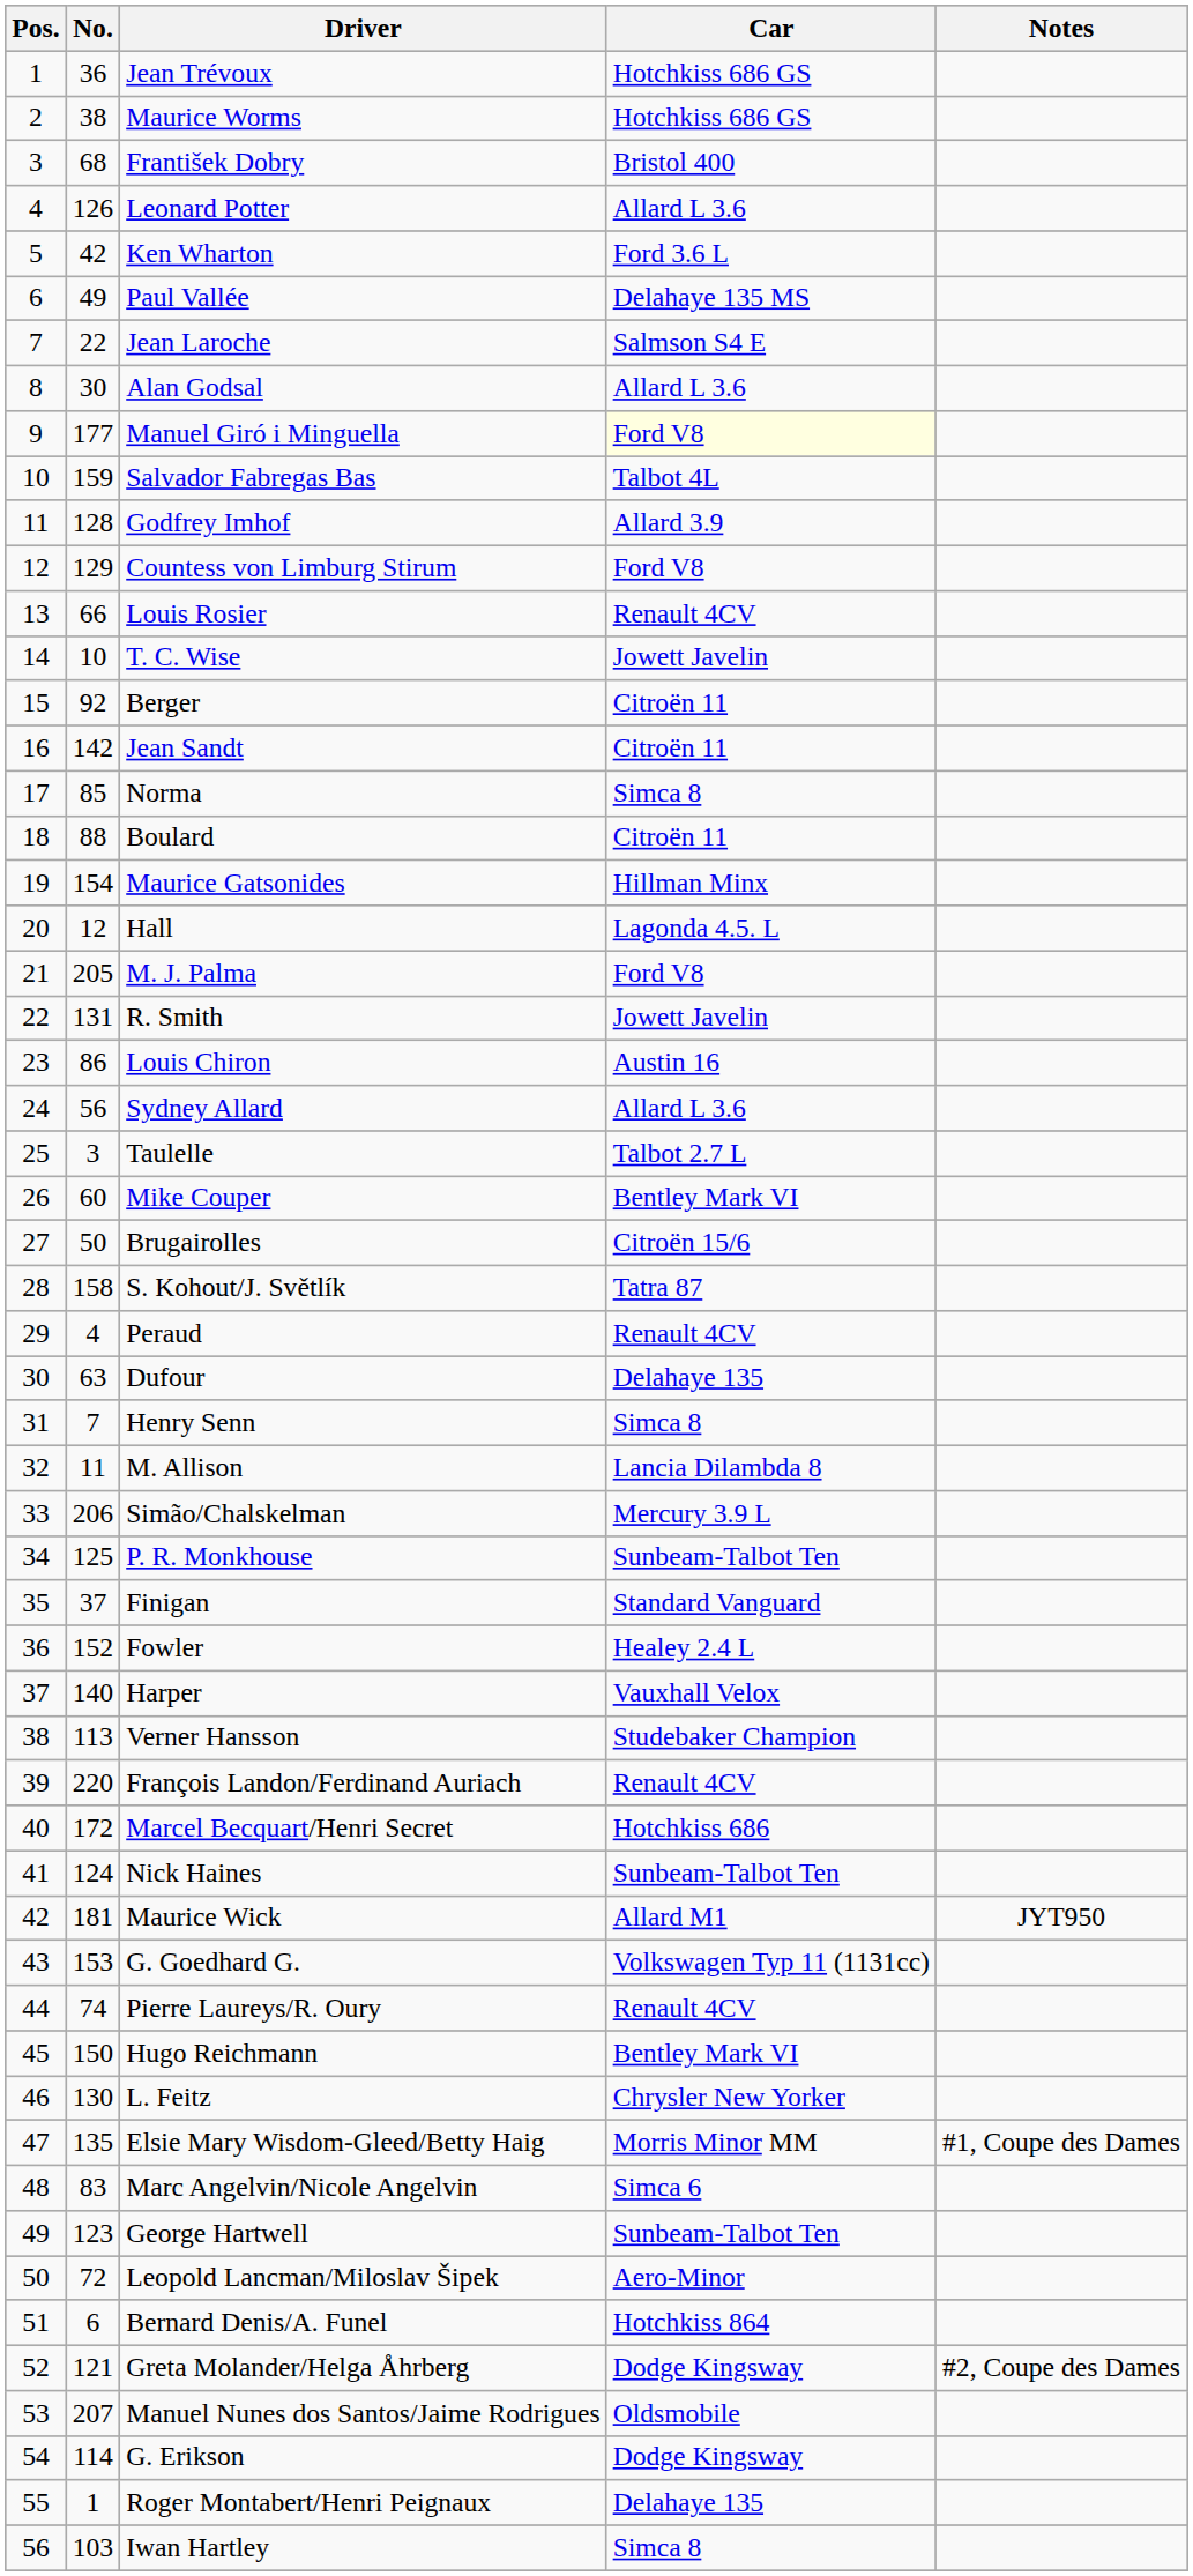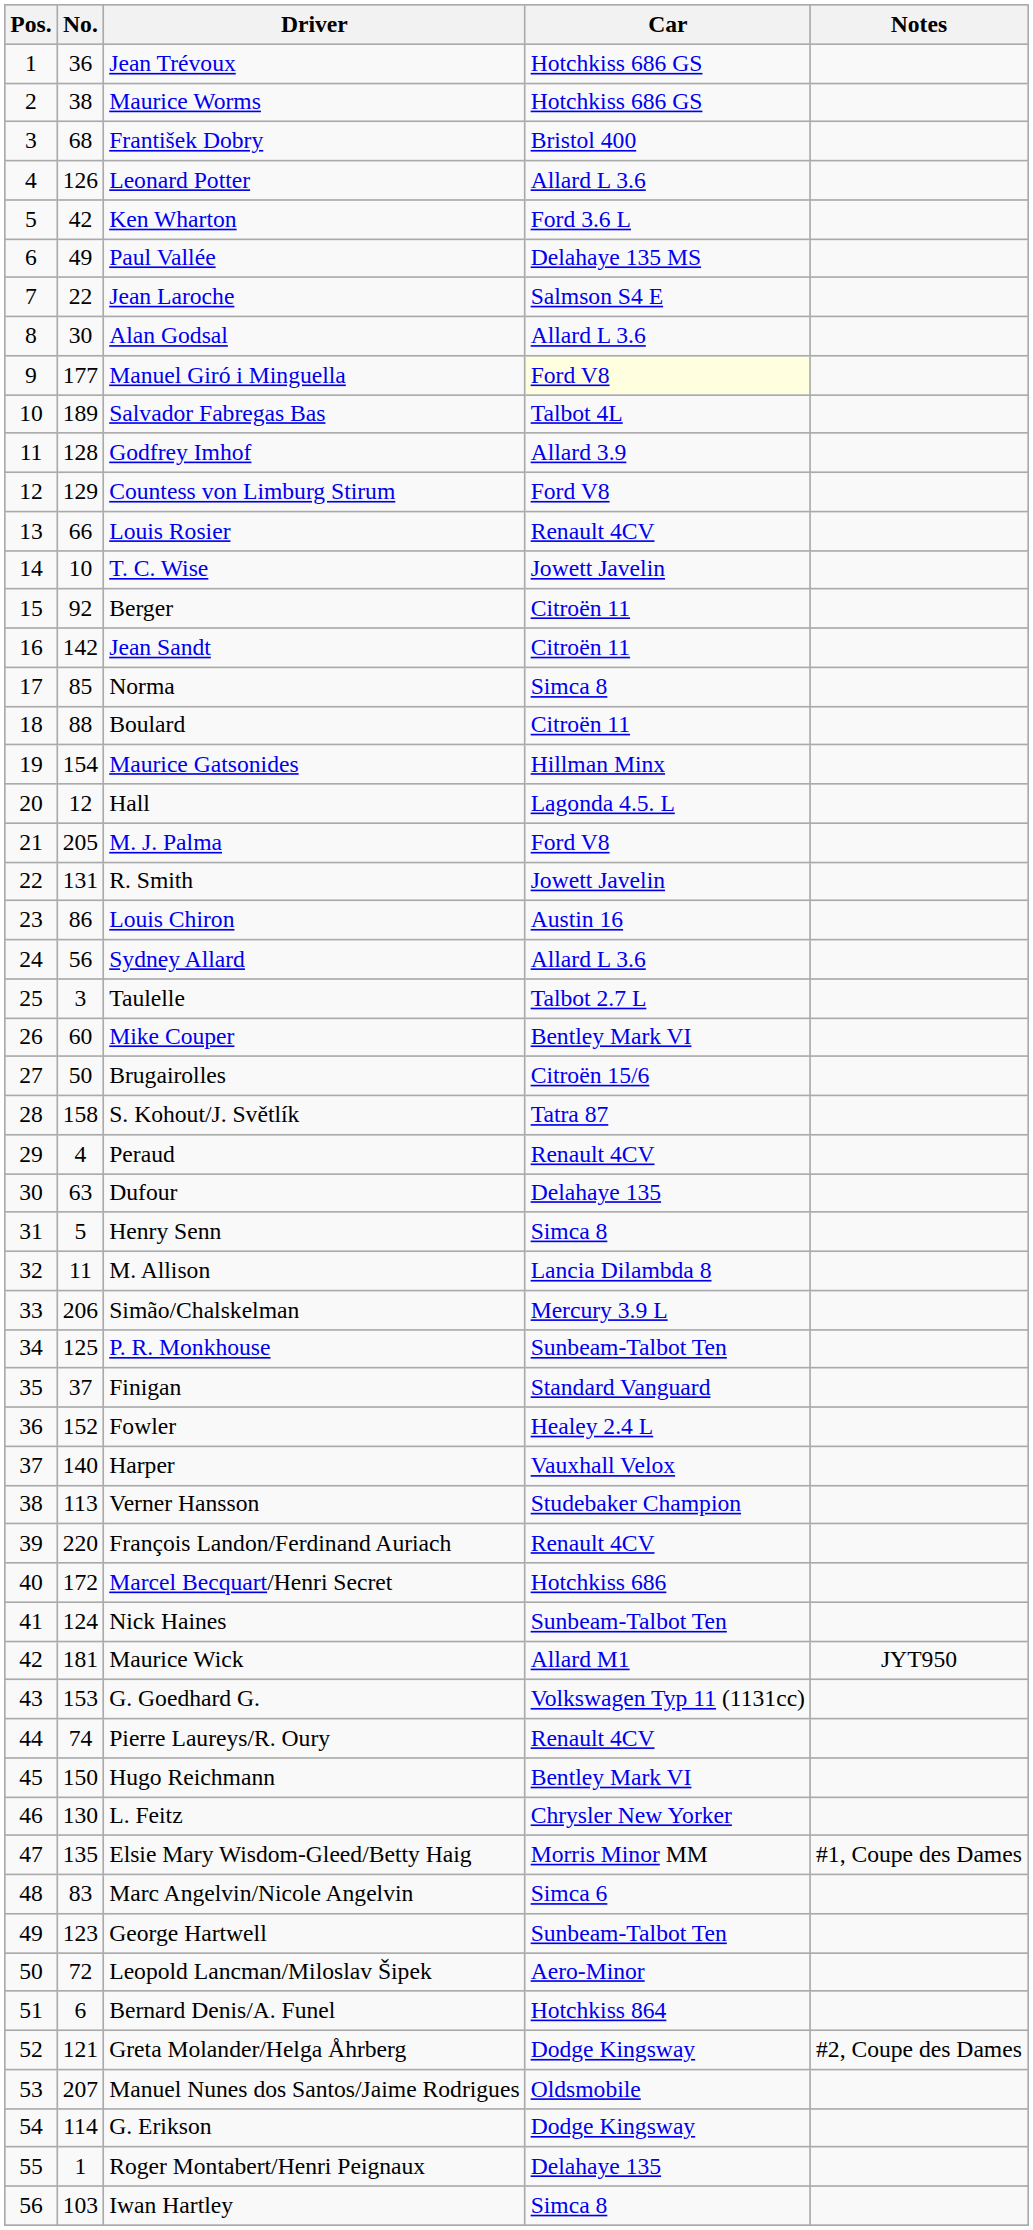 <table class="wikitable" style="text-align: center; font-size: 90%; max-width: 950px;">
 <tr>
 <th>Pos.</th>
 <th>No.</th>
 <th>Driver</th>
 <th>Car</th>
 <th>Notes</th>
 </tr>
 <tr>
 <td>1</td>
 <td>36</td>
 <td align="left"> <a href='#'>Jean Trévoux</a></td>
 <td align="left"><a href='#'>Hotchkiss 686 GS</a></td>
 <td></td>
 </tr>
 <tr>
 <td>2</td>
 <td>38</td>
 <td align="left"> <a href='#'>Maurice Worms</a></td>
 <td align="left"><a href='#'>Hotchkiss 686 GS</a></td>
 <td></td>
 </tr>
 <tr>
 <td>3</td>
 <td>68</td>
 <td align="left"> <a href='#'>František Dobry</a></td>
 <td align="left"><a href='#'>Bristol 400</a></td>
 <td></td>
 </tr>
 <tr>
 <td>4</td>
 <td>126</td>
 <td align="left"> <a href='#'>Leonard Potter</a></td>
 <td align="left"><a href='#'>Allard L 3.6</a></td>
 <td></td>
 </tr>
 <tr>
 <td>5</td>
 <td>42</td>
 <td align="left"> <a href='#'>Ken Wharton</a></td>
 <td align="left"><a href='#'>Ford 3.6 L</a></td>
 <td></td>
 </tr>
 <tr>
 <td>6</td>
 <td>49</td>
 <td align="left"> <a href='#'>Paul Vallée</a></td>
 <td align="left"><a href='#'>Delahaye 135 MS</a></td>
 <td></td>
 </tr>
 <tr>
 <td>7</td>
 <td>22</td>
 <td align="left"> <a href='#'>Jean Laroche</a></td>
 <td align="left"><a href='#'>Salmson S4 E</a></td>
 <td></td>
 </tr>
 <tr>
 <td>8</td>
 <td>30</td>
 <td align="left"> <a href='#'>Alan Godsal</a></td>
 <td align="left"><a href='#'>Allard L 3.6</a></td>
 <td></td>
 </tr>
 <tr>
 <td>9</td>
 <td>177</td>
 <td align="left"> <a href='#'>Manuel Giró i Minguella</a></td>
 <td align="left" style="background: lightyellow;"><a href='#'>Ford V8</a></td>
 <td></td>
 </tr>
 <tr>
 <td>10</td>
-<td>159</td>
+<td>189</td>
 <td align="left"> <a href='#'>Salvador Fabregas Bas</a></td>
 <td align="left"><a href='#'>Talbot 4L</a></td>
 <td></td>
 </tr>
 <tr>
 <td>11</td>
 <td>128</td>
 <td align="left"> <a href='#'>Godfrey Imhof</a></td>
 <td align="left"><a href='#'>Allard 3.9</a></td>
 <td></td>
 </tr>
 <tr>
 <td>12</td>
 <td>129</td>
 <td align="left"> <a href='#'>Countess von Limburg Stirum</a></td>
 <td align="left"><a href='#'>Ford V8</a></td>
 <td></td>
 </tr>
 <tr>
 <td>13</td>
 <td>66</td>
 <td align="left"> <a href='#'>Louis Rosier</a></td>
 <td align="left"><a href='#'>Renault 4CV</a></td>
 <td></td>
 </tr>
 <tr>
 <td>14</td>
 <td>10</td>
 <td align="left"> <a href='#'>T. C. Wise</a></td>
 <td align="left"><a href='#'>Jowett Javelin</a></td>
 <td></td>
 </tr>
 <tr>
 <td>15</td>
 <td>92</td>
 <td align="left"> Berger</td>
 <td align="left"><a href='#'>Citroën 11</a></td>
 <td></td>
 </tr>
 <tr>
 <td>16</td>
 <td>142</td>
 <td align="left"> <a href='#'>Jean Sandt</a></td>
 <td align="left"><a href='#'>Citroën 11</a></td>
 <td></td>
 </tr>
 <tr>
 <td>17</td>
 <td>85</td>
 <td align="left"> Norma</td>
 <td align="left"><a href='#'>Simca 8</a></td>
 <td></td>
 </tr>
 <tr>
 <td>18</td>
 <td>88</td>
 <td align="left"> Boulard</td>
 <td align="left"><a href='#'>Citroën 11</a></td>
 <td></td>
 </tr>
 <tr>
 <td>19</td>
 <td>154</td>
 <td align="left"> <a href='#'>Maurice Gatsonides</a></td>
 <td align="left"><a href='#'>Hillman Minx</a></td>
 <td></td>
 </tr>
 <tr>
 <td>20</td>
 <td>12</td>
 <td align="left"> Hall</td>
 <td align="left"><a href='#'>Lagonda 4.5. L</a></td>
 <td></td>
 </tr>
 <tr>
 <td>21</td>
 <td>205</td>
 <td align="left"> <a href='#'>M. J. Palma</a></td>
 <td align="left"><a href='#'>Ford V8</a></td>
 <td></td>
 </tr>
 <tr>
 <td>22</td>
 <td>131</td>
 <td align="left"> R. Smith</td>
 <td align="left"><a href='#'>Jowett Javelin</a></td>
 <td></td>
 </tr>
 <tr>
 <td>23</td>
 <td>86</td>
 <td align="left"> <a href='#'>Louis Chiron</a></td>
 <td align="left"><a href='#'>Austin 16</a></td>
 <td></td>
 </tr>
 <tr>
 <td>24</td>
 <td>56</td>
 <td align="left"> <a href='#'>Sydney Allard</a></td>
 <td align="left"><a href='#'>Allard L 3.6</a></td>
 <td></td>
 </tr>
 <tr>
 <td>25</td>
 <td>3</td>
 <td align="left"> Taulelle</td>
 <td align="left"><a href='#'>Talbot 2.7 L</a></td>
 <td></td>
 </tr>
 <tr>
 <td>26</td>
 <td>60</td>
 <td align="left"> <a href='#'>Mike Couper</a></td>
 <td align="left"><a href='#'>Bentley Mark VI</a></td>
 <td></td>
 </tr>
 <tr>
 <td>27</td>
 <td>50</td>
 <td align="left"> Brugairolles</td>
 <td align="left"><a href='#'>Citroën 15/6</a></td>
 <td></td>
 </tr>
 <tr>
 <td>28</td>
 <td>158</td>
 <td align="left"> S. Kohout/J. Světlík</td>
 <td align="left"><a href='#'>Tatra 87</a></td>
 <td></td>
 </tr>
 <tr>
 <td>29</td>
 <td>4</td>
 <td align="left"> Peraud</td>
 <td align="left"><a href='#'>Renault 4CV</a></td>
 <td></td>
 </tr>
 <tr>
 <td>30</td>
 <td>63</td>
 <td align="left"> Dufour</td>
 <td align="left"><a href='#'>Delahaye 135</a></td>
 <td></td>
 </tr>
 <tr>
 <td>31</td>
-<td>7</td>
+<td>5</td>
 <td align="left"> Henry Senn</td>
 <td align="left"><a href='#'>Simca 8</a></td>
 <td></td>
 </tr>
 <tr>
 <td>32</td>
 <td>11</td>
 <td align="left"> M. Allison</td>
 <td align="left"><a href='#'>Lancia Dilambda 8</a></td>
 <td></td>
 </tr>
 <tr>
 <td>33</td>
 <td>206</td>
 <td align="left"> Simão/Chalskelman</td>
 <td align="left"><a href='#'>Mercury 3.9 L</a></td>
 <td></td>
 </tr>
 <tr>
 <td>34</td>
 <td>125</td>
 <td align="left"> <a href='#'>P. R. Monkhouse</a></td>
 <td align="left"><a href='#'>Sunbeam-Talbot Ten</a></td>
 <td></td>
 </tr>
 <tr>
 <td>35</td>
 <td>37</td>
 <td align="left"> Finigan</td>
 <td align="left"><a href='#'>Standard Vanguard</a></td>
 <td></td>
 </tr>
 <tr>
 <td>36</td>
 <td>152</td>
 <td align="left"> Fowler</td>
 <td align="left"><a href='#'>Healey 2.4 L</a></td>
 <td></td>
 </tr>
 <tr>
 <td>37</td>
 <td>140</td>
 <td align="left"> Harper</td>
 <td align="left"><a href='#'>Vauxhall Velox</a></td>
 <td></td>
 </tr>
 <tr>
 <td>38</td>
 <td>113</td>
 <td align="left"> Verner Hansson</td>
 <td align="left"><a href='#'>Studebaker Champion</a></td>
 <td></td>
 </tr>
 <tr>
 <td>39</td>
 <td>220</td>
 <td align="left"> François Landon/Ferdinand Auriach</td>
 <td align="left"><a href='#'>Renault 4CV</a></td>
 <td></td>
 </tr>
 <tr>
 <td>40</td>
 <td>172</td>
 <td align="left"> <a href='#'>Marcel Becquart</a>/Henri Secret</td>
 <td align="left"><a href='#'>Hotchkiss 686</a></td>
 <td></td>
 </tr>
 <tr>
 <td>41</td>
 <td>124</td>
 <td align="left"> Nick Haines</td>
 <td align="left"><a href='#'>Sunbeam-Talbot Ten</a></td>
 <td></td>
 </tr>
 <tr>
 <td>42</td>
 <td>181</td>
 <td align="left"> Maurice	Wick</td>
 <td align="left"><a href='#'>Allard M1</a></td>
 <td>JYT950</td>
 </tr>
 <tr>
 <td>43</td>
 <td>153</td>
 <td align="left"> G. Goedhard G.</td>
 <td align="left"><a href='#'>Volkswagen Typ 11</a> (1131cc)</td>
 <td></td>
 </tr>
 <tr>
 <td>44</td>
 <td>74</td>
 <td align="left"> Pierre Laureys/R. Oury</td>
 <td align="left"><a href='#'>Renault 4CV</a></td>
 <td></td>
 </tr>
 <tr>
 <td>45</td>
 <td>150</td>
 <td align="left"> Hugo Reichmann</td>
 <td align="left"><a href='#'>Bentley Mark VI</a></td>
 <td></td>
 </tr>
 <tr>
 <td>46</td>
 <td>130</td>
 <td align="left"> L. Feitz</td>
 <td align="left"><a href='#'>Chrysler New Yorker</a></td>
 <td></td>
 </tr>
 <tr>
 <td>47</td>
 <td>135</td>
 <td align="left"> Elsie Mary Wisdom-Gleed/Betty Haig</td>
 <td align="left"><a href='#'>Morris Minor</a> MM</td>
 <td>#1, Coupe des Dames</td>
 </tr>
 <tr>
 <td>48</td>
 <td>83</td>
 <td align="left"> Marc Angelvin/Nicole Angelvin</td>
 <td align="left"><a href='#'>Simca 6</a></td>
 <td></td>
 </tr>
 <tr>
 <td>49</td>
 <td>123</td>
 <td align="left"> George Hartwell</td>
 <td align="left"><a href='#'>Sunbeam-Talbot Ten</a></td>
 <td></td>
 </tr>
 <tr>
 <td>50</td>
 <td>72</td>
 <td align="left"> Leopold Lancman/Miloslav Šipek</td>
 <td align="left"><a href='#'>Aero-Minor</a></td>
 <td></td>
 </tr>
 <tr>
 <td>51</td>
 <td>6</td>
 <td align="left"> Bernard Denis/A. Funel</td>
 <td align="left"><a href='#'>Hotchkiss 864</a></td>
 <td></td>
 </tr>
 <tr>
 <td>52</td>
 <td>121</td>
 <td align="left"> Greta Molander/Helga Åhrberg</td>
 <td align="left"><a href='#'>Dodge Kingsway</a></td>
 <td>#2, Coupe des Dames</td>
 </tr>
 <tr>
 <td>53</td>
 <td>207</td>
 <td align="left"> Manuel Nunes dos Santos/Jaime Rodrigues</td>
 <td align="left"><a href='#'>Oldsmobile</a></td>
 <td></td>
 </tr>
 <tr>
 <td>54</td>
 <td>114</td>
 <td align="left"> G. Erikson</td>
 <td align="left"><a href='#'>Dodge Kingsway</a></td>
 <td></td>
 </tr>
 <tr>
 <td>55</td>
 <td>1</td>
 <td align="left"> Roger Montabert/Henri Peignaux</td>
 <td align="left"><a href='#'>Delahaye 135</a></td>
 <td></td>
 </tr>
 <tr>
 <td>56</td>
 <td>103</td>
 <td align="left"> Iwan Hartley</td>
 <td align="left"><a href='#'>Simca 8</a></td>
 <td></td>
 </tr>
 <tr>
 </tr>
 </table>
